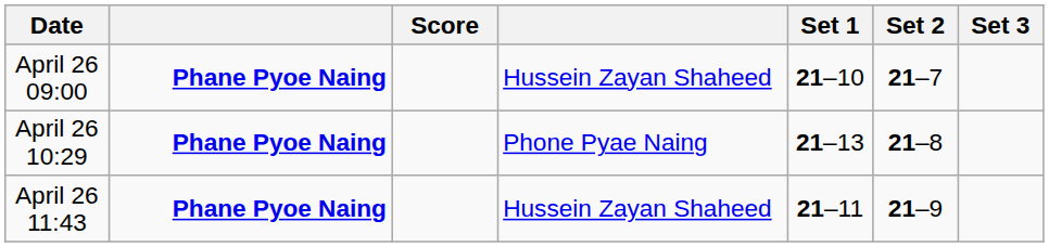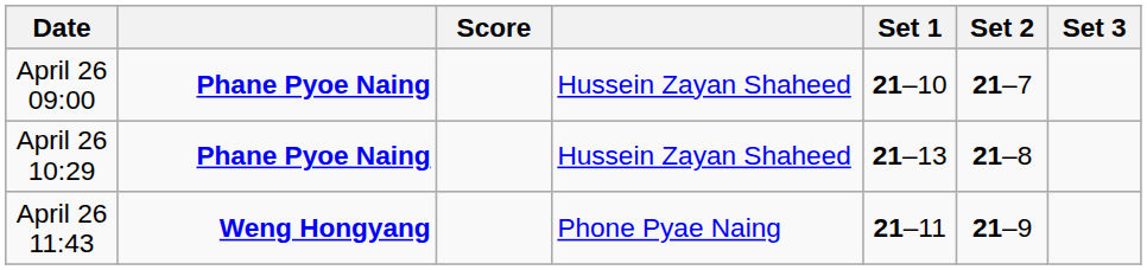 <table class="wikitable" style="text-align: center; font-size:90%">
 <tr>
 <th width="60">Date</th>
 <th align="right" width="200"></th>
 <th width="60">Score</th>
 <th align="left" width="200"></th>
 <th width="50">Set 1</th>
 <th width="50">Set 2</th>
 <th width="50">Set 3</th>
 </tr>
 <tr>
 <td>April 26<br>09:00</td>
 <td align="right"><strong><a href='#'>Phane Pyoe Naing</a> </strong></td>
 <td align="center"></td>
 <td align="left"> <a href='#'>Hussein Zayan Shaheed</a></td>
 <td><strong>21</strong>–10</td>
 <td><strong>21</strong>–7</td>
 <td></td>
 </tr>
 <tr>
 <td>April 26<br>10:29</td>
 <td align="right"><strong><a href='#'>Phane Pyoe Naing</a> </strong></td>
 <td align="center"></td>
-<td align="left"> <a href='#'>Phone Pyae Naing</a></td>
+<td align="left"> <a href='#'>Hussein Zayan Shaheed</a></td>
 <td><strong>21</strong>–13</td>
 <td><strong>21</strong>–8</td>
 <td></td>
 </tr>
 <tr>
 <td>April 26<br>11:43</td>
-<td align="right"><strong><a href='#'>Phane Pyoe Naing</a> </strong></td>
+<td align="right"><strong><a href='#'>Weng Hongyang</a> </strong></td>
 <td align="center"></td>
-<td align="left"> <a href='#'>Hussein Zayan Shaheed</a></td>
+<td align="left"> <a href='#'>Phone Pyae Naing</a></td>
 <td><strong>21</strong>–11</td>
 <td><strong>21</strong>–9</td>
 <td></td>
 </tr>
 </table>
